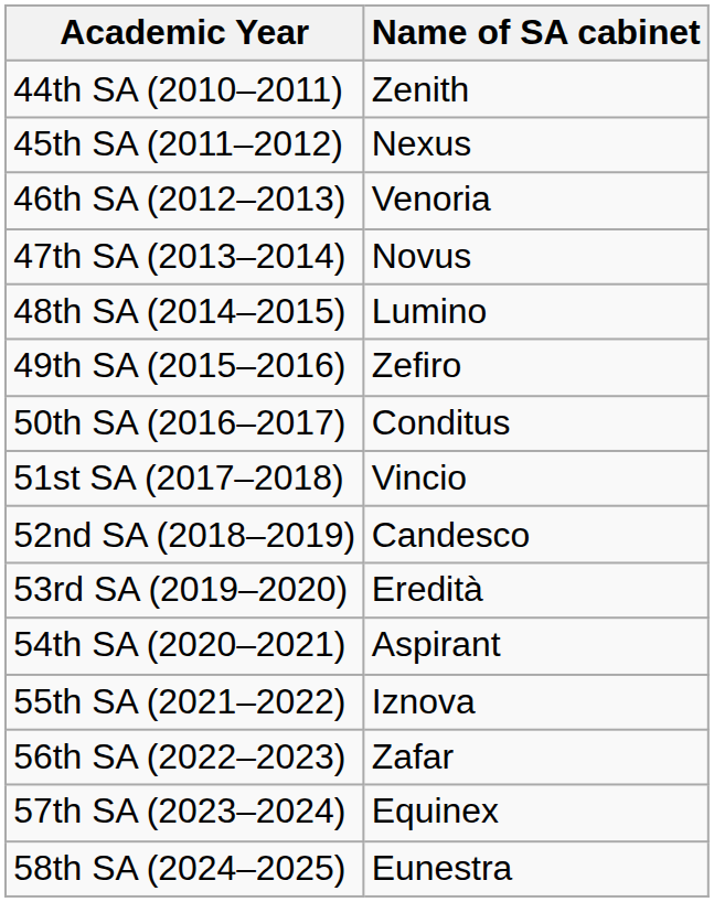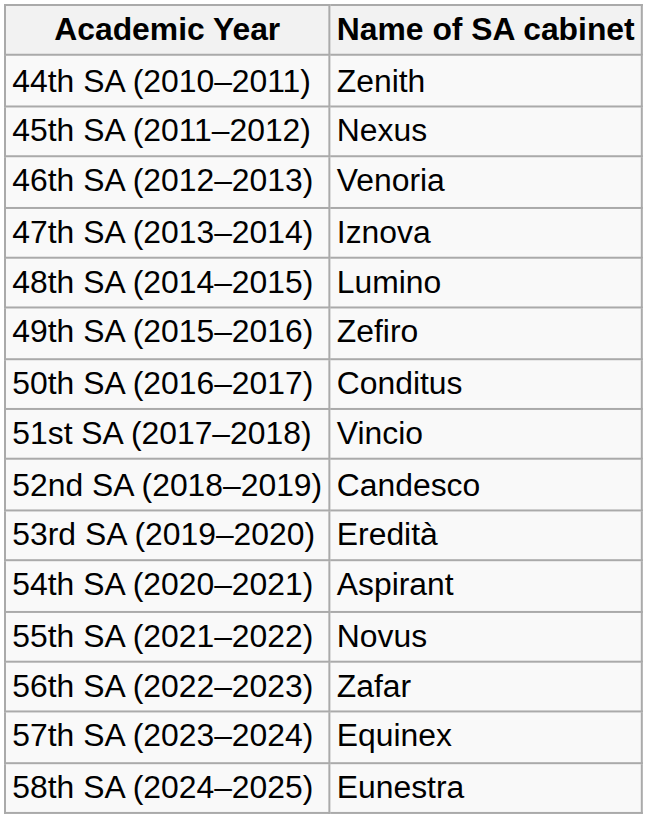 <table class="wikitable">
 <tr>
 <th>Academic Year</th>
 <th>Name of SA cabinet</th>
 </tr>
 <tr>
 <td>44th SA (2010–2011)</td>
 <td>Zenith</td>
 </tr>
 <tr>
 <td>45th SA (2011–2012)</td>
 <td>Nexus</td>
 </tr>
 <tr>
 <td>46th SA (2012–2013)</td>
 <td>Venoria</td>
 </tr>
 <tr>
 <td>47th SA (2013–2014)</td>
-<td>Novus</td>
+<td>Iznova</td>
 </tr>
 <tr>
 <td>48th SA (2014–2015)</td>
 <td>Lumino</td>
 </tr>
 <tr>
 <td>49th SA (2015–2016)</td>
 <td>Zefiro</td>
 </tr>
 <tr>
 <td>50th SA (2016–2017)</td>
 <td>Conditus</td>
 </tr>
 <tr>
 <td>51st SA (2017–2018)</td>
 <td>Vincio</td>
 </tr>
 <tr>
 <td>52nd SA (2018–2019)</td>
 <td>Candesco</td>
 </tr>
 <tr>
 <td>53rd SA (2019–2020)</td>
 <td>Eredità</td>
 </tr>
 <tr>
 <td>54th SA (2020–2021)</td>
 <td>Aspirant</td>
 </tr>
 <tr>
 <td>55th SA (2021–2022)</td>
-<td>Iznova</td>
+<td>Novus</td>
 </tr>
 <tr>
 <td>56th SA (2022–2023)</td>
 <td>Zafar</td>
 </tr>
 <tr>
 <td>57th SA (2023–2024)</td>
 <td>Equinex</td>
 </tr>
 <tr>
 <td>58th SA (2024–2025)</td>
 <td>Eunestra</td>
 </tr>
 </table>
